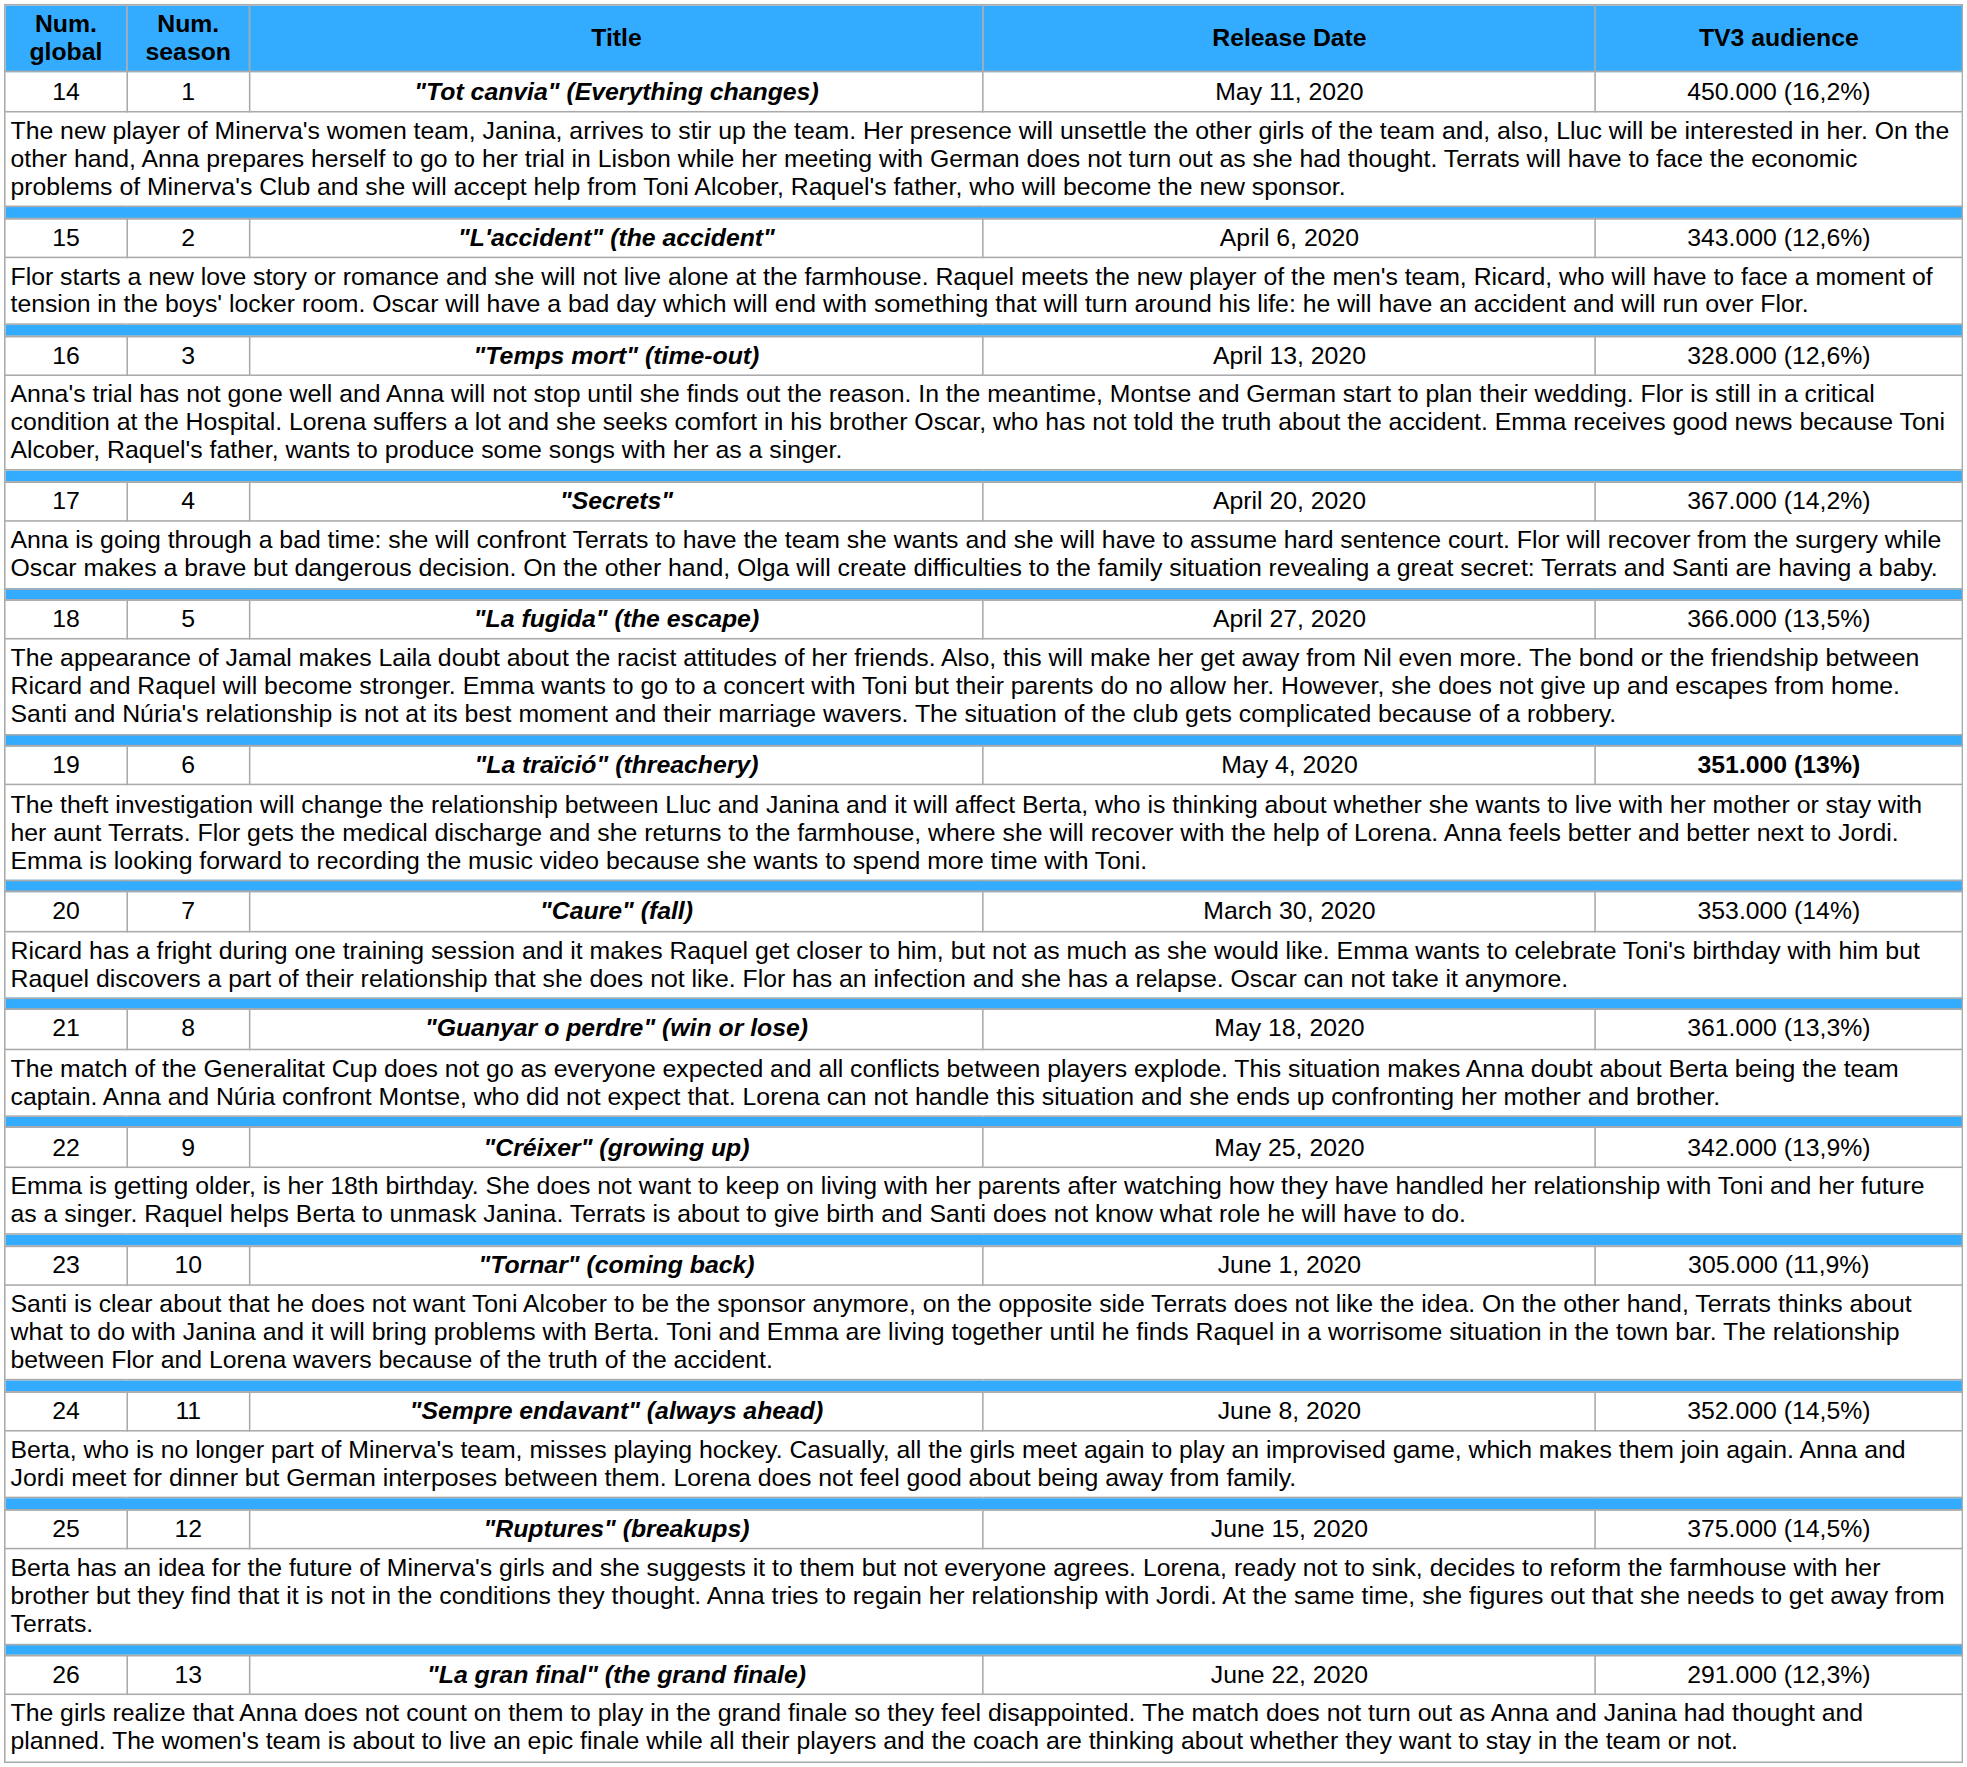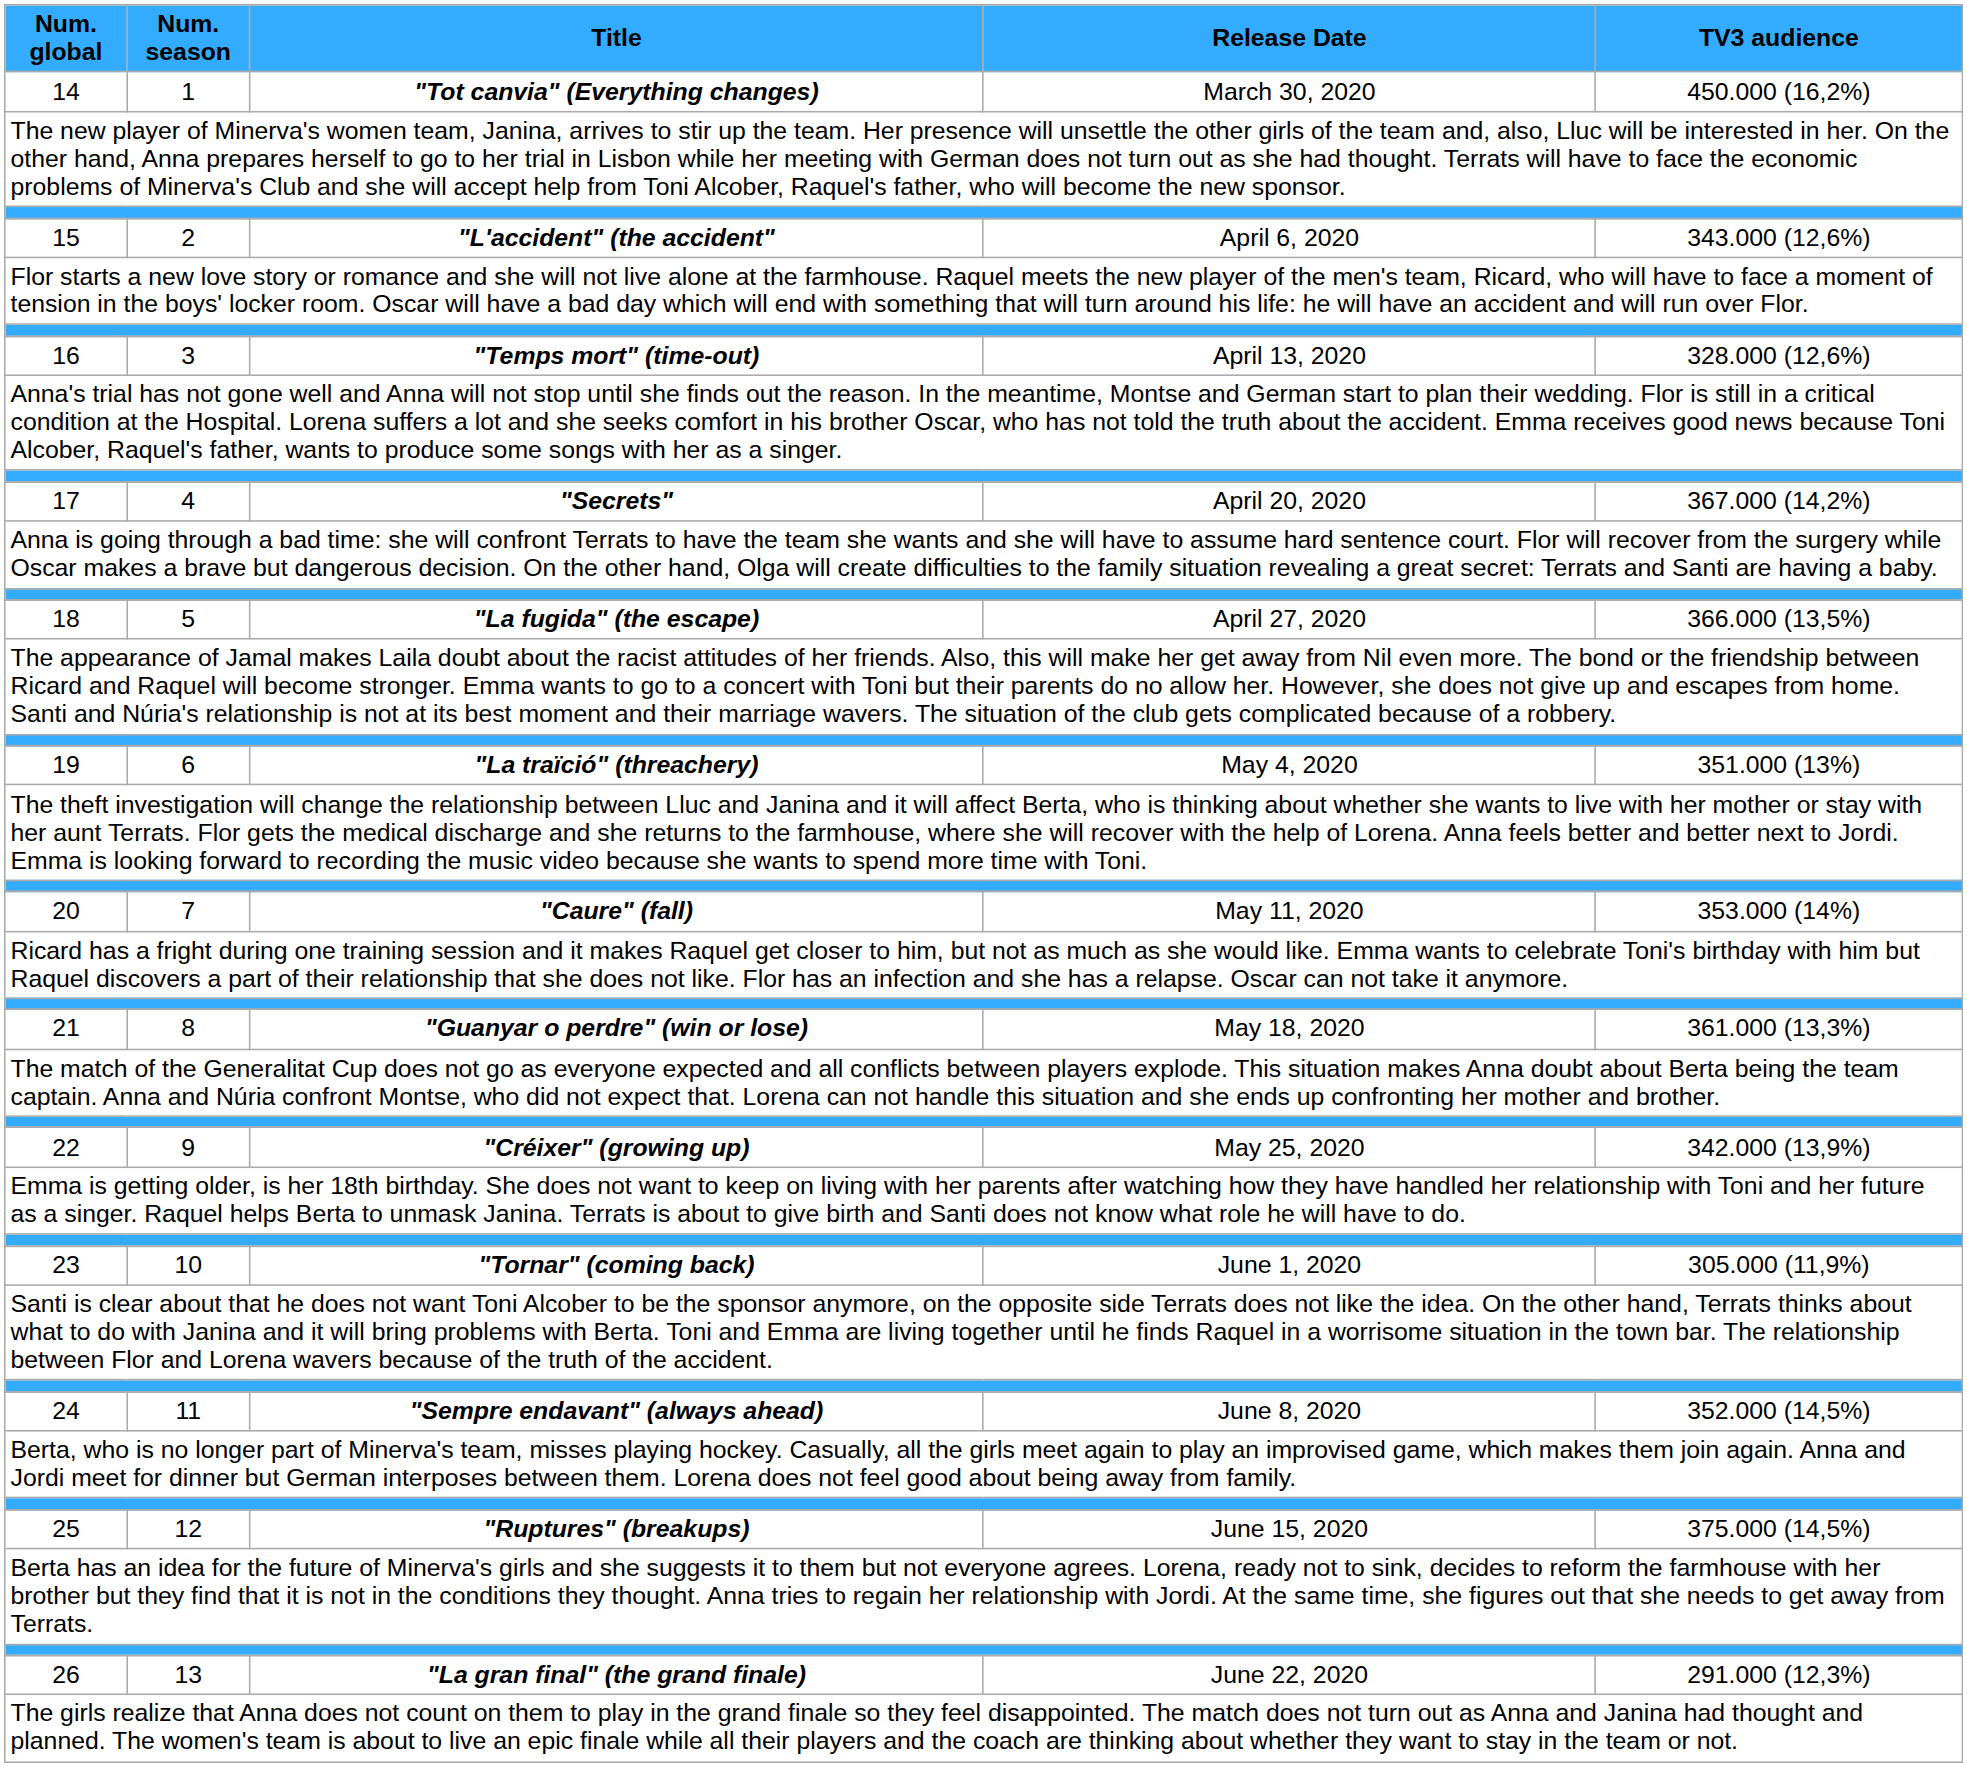 <table class="wikitable" style="width:100%; text-align:center; background:#FFFFFF;">
 <tr>
 <th style="background:#33ACFF;" width="5%">Num.<br>global</th>
 <th style="background:#33ACFF;" width="5%">Num.<br>season</th>
 <th style="background:#33ACFF;" width="30%">Title</th>
 <th style="background:#33ACFF;" width="25%">Release Date</th>
 <th style="background:#33ACFF;" width="15%">TV3 audience</th>
 </tr>
 <tr>
 <td>14</td>
 <td>1</td>
 <td><strong><em>"Tot canvia" (Everything changes)</em></strong></td>
-<td>May 11, 2020</td>
+<td>March 30, 2020</td>
 <td>450.000 (16,2%)</td>
 </tr>
 <tr>
 <td colspan="5" align="left">The new player of Minerva's women team, Janina, arrives to stir up the team. Her presence will unsettle the other girls of the team and, also, Lluc will be interested in her. On the other hand, Anna prepares herself to go to her trial in Lisbon while her meeting with German does not turn out as she had thought. Terrats will have to face the economic problems of Minerva's Club and she will accept help from Toni Alcober, Raquel's father, who will become the new sponsor.</td>
 </tr>
 <tr>
 <td colspan="5" bgcolor="#33ACFF" width="10px"></td>
 </tr>
 <tr style="background-color: #FFFFFF">
 </tr>
 <tr>
 <td>15</td>
 <td>2</td>
 <td><strong><em>"L'accident" (the accident"</em></strong></td>
 <td>April 6, 2020</td>
 <td>343.000 (12,6%)</td>
 </tr>
 <tr>
 <td colspan="5" align="left">Flor starts a new love story or romance and she will not live alone at the farmhouse. Raquel meets the new player of the men's team, Ricard, who will have to face a moment of tension in the boys' locker room. Oscar will have a bad day which will end with something that will turn around his life: he will have an accident and will run over Flor.</td>
 </tr>
 <tr>
 <td colspan="5" bgcolor="#33ACFF" width="10px"></td>
 </tr>
 <tr style="background-color: #FFFFFF">
 </tr>
 <tr>
 <td>16</td>
 <td>3</td>
 <td><strong><em>"Temps mort" (time-out)</em></strong></td>
 <td>April 13, 2020</td>
 <td>328.000 (12,6%)</td>
 </tr>
 <tr>
 <td colspan="5" align="left">Anna's trial has not gone well and Anna will not stop until she finds out the reason. In the meantime, Montse and German start to plan their wedding. Flor is still in a critical condition at the Hospital. Lorena suffers a lot and she seeks comfort in his brother Oscar, who has not told the truth about the accident. Emma receives good news because Toni Alcober, Raquel's father, wants to produce some songs with her as a singer.</td>
 </tr>
 <tr>
 <td colspan="5" bgcolor="#33ACFF" width="10px"></td>
 </tr>
 <tr style="background-color: #FFFFFF">
 </tr>
 <tr>
 <td>17</td>
 <td>4</td>
 <td><strong><em>"Secrets"</em></strong></td>
 <td>April 20, 2020</td>
 <td>367.000 (14,2%)</td>
 </tr>
 <tr>
 <td colspan="5" align="left">Anna is going through a bad time: she will confront Terrats to have the team she wants and she will have to assume hard sentence court. Flor will recover from the surgery while Oscar makes a brave but dangerous decision. On the other hand, Olga will create difficulties to the family situation revealing a great secret: Terrats and Santi are having a baby.</td>
 </tr>
 <tr>
 <td colspan="5" bgcolor="#33ACFF" width="10px"></td>
 </tr>
 <tr style="background-color: #FFFFFF">
 </tr>
 <tr>
 <td>18</td>
 <td>5</td>
 <td><strong><em>"La fugida" (the escape)</em></strong></td>
 <td>April 27, 2020</td>
 <td>366.000 (13,5%)</td>
 </tr>
 <tr>
 <td colspan="5" align="left">The appearance of Jamal makes Laila doubt about the racist attitudes of her friends. Also, this will make her get away from Nil even more. The bond or the friendship between Ricard and Raquel will become stronger. Emma wants to go to a concert with Toni but their parents do no allow her. However, she does not give up and escapes from home. Santi and Núria's relationship is not at its best moment and their marriage wavers. The situation of the club gets complicated because of a robbery.</td>
 </tr>
 <tr>
 <td colspan="5" bgcolor="#33ACFF" width="10px"></td>
 </tr>
 <tr style="background-color: #FFFFFF">
 </tr>
 <tr>
 <td>19</td>
 <td>6</td>
 <td><strong><em>"La traïció" (threachery)</em></strong></td>
 <td>May 4, 2020</td>
-<td><strong>351.000 (13%)</strong></td>
+<td>351.000 (13%)</td>
 </tr>
 <tr>
 <td colspan="5" align="left">The theft investigation will change the relationship between Lluc and Janina and it will affect Berta, who is thinking about whether she wants to live with her mother or stay with her aunt Terrats. Flor gets the medical discharge and she returns to the farmhouse, where she will recover with the help of Lorena. Anna feels better and better next to Jordi. Emma is looking forward to recording the music video because she wants to spend more time with Toni.</td>
 </tr>
 <tr>
 <td colspan="5" bgcolor="#33ACFF" width="10px"></td>
 </tr>
 <tr style="background-color: #FFFFFF">
 </tr>
 <tr>
 <td>20</td>
 <td>7</td>
 <td><strong><em>"Caure" (fall)</em></strong></td>
-<td>March 30, 2020</td>
+<td>May 11, 2020</td>
 <td>353.000 (14%)</td>
 </tr>
 <tr>
 <td colspan="5" align="left">Ricard has a fright during one training session and it makes Raquel get closer to him, but not as much as she would like. Emma wants to celebrate Toni's birthday with him but Raquel discovers a part of their relationship that she does not like. Flor has an infection and she has a relapse. Oscar can not take it anymore.</td>
 </tr>
 <tr>
 <td colspan="5" bgcolor="#33ACFF" width="10px"></td>
 </tr>
 <tr style="background-color: #FFFFFF">
 </tr>
 <tr>
 <td>21</td>
 <td>8</td>
 <td><strong><em>"Guanyar o perdre" (win or lose)</em></strong></td>
 <td>May 18, 2020</td>
 <td>361.000 (13,3%)</td>
 </tr>
 <tr>
 <td colspan="5" align="left">The match of the Generalitat Cup does not go as everyone expected and all conflicts between players explode. This situation makes Anna doubt about Berta being the team captain. Anna and Núria confront Montse, who did not expect that. Lorena can not handle this situation and she ends up confronting her mother and brother.</td>
 </tr>
 <tr>
 <td colspan="5" bgcolor="#33ACFF" width="10px"></td>
 </tr>
 <tr style="background-color: #FFFFFF">
 </tr>
 <tr>
 <td>22</td>
 <td>9</td>
 <td><strong><em>"Créixer" (growing up)</em></strong></td>
 <td>May 25, 2020</td>
 <td>342.000 (13,9%)</td>
 </tr>
 <tr>
 <td colspan="5" align="left">Emma is getting older, is her 18th birthday. She does not want to keep on living with her parents after watching how they have handled her relationship with Toni and her future as a singer. Raquel helps Berta to unmask Janina. Terrats is about to give birth and Santi does not know what role he will have to do.</td>
 </tr>
 <tr>
 <td colspan="5" bgcolor="#33ACFF" width="10px"></td>
 </tr>
 <tr style="background-color: #FFFFFF">
 </tr>
 <tr>
 <td>23</td>
 <td>10</td>
 <td><strong><em>"Tornar" (coming back)</em></strong></td>
 <td>June 1, 2020</td>
 <td>305.000 (11,9%)</td>
 </tr>
 <tr>
 <td colspan="5" align="left">Santi is clear about that he does not want Toni Alcober to be the sponsor anymore, on the opposite side Terrats does not like the idea. On the other hand, Terrats thinks about what to do with Janina and it will bring problems with Berta. Toni and Emma are living together until he finds Raquel in a worrisome situation in the town bar. The relationship between Flor and Lorena wavers because of the truth of the accident.</td>
 </tr>
 <tr>
 <td colspan="5" bgcolor="#33ACFF" width="10px"></td>
 </tr>
 <tr style="background-color: #FFFFFF">
 </tr>
 <tr>
 <td>24</td>
 <td>11</td>
 <td><strong><em>"Sempre endavant" (always ahead)</em></strong></td>
 <td>June 8, 2020</td>
 <td>352.000 (14,5%)</td>
 </tr>
 <tr>
 <td colspan="5" align="left">Berta, who is no longer part of Minerva's team, misses playing hockey. Casually, all the girls meet again to play an improvised game, which makes them join again. Anna and Jordi meet for dinner but German interposes between them. Lorena does not feel good about being away from family.</td>
 </tr>
 <tr>
 <td colspan="5" bgcolor="#33ACFF" width="10px"></td>
 </tr>
 <tr style="background-color: #FFFFFF">
 </tr>
 <tr>
 <td>25</td>
 <td>12</td>
 <td><strong><em>"Ruptures" (breakups)</em></strong></td>
 <td>June 15, 2020</td>
 <td>375.000 (14,5%)</td>
 </tr>
 <tr>
 <td colspan="5" align="left">Berta has an idea for the future of Minerva's girls and she suggests it to them but not everyone agrees. Lorena, ready not to sink, decides to reform the farmhouse with her brother but they find that it is not in the conditions they thought. Anna tries to regain her relationship with Jordi. At the same time, she figures out that she needs to get away from Terrats.</td>
 </tr>
 <tr>
 <td colspan="5" bgcolor="#33ACFF" width="10px"></td>
 </tr>
 <tr style="background-color: #FFFFFF">
 </tr>
 <tr>
 <td>26</td>
 <td>13</td>
 <td><strong><em>"La gran final" (the grand finale)</em></strong></td>
 <td>June 22, 2020</td>
 <td>291.000 (12,3%)</td>
 </tr>
 <tr>
 <td colspan="5" align="left">The girls realize that Anna does not count on them to play in the grand finale so they feel disappointed. The match does not turn out as Anna and Janina had thought and planned. The women's team is about to live an epic finale while all their players and the coach are thinking about whether they want to stay in the team or not.</td>
 </tr>
 <tr>
 </tr>
 </table>
